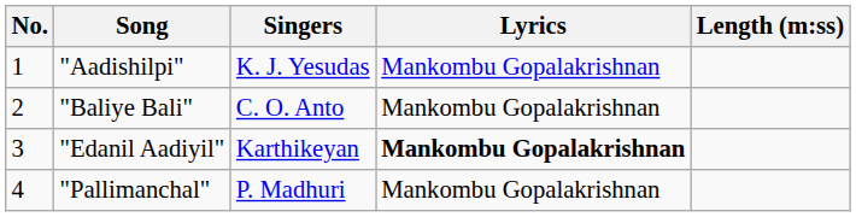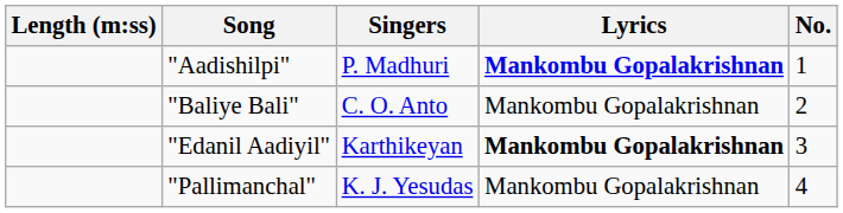 <table class="wikitable" style="font-size:95%;">
 <tr>
-<th>No.</th>
+<th>Length (m:ss)</th>
 <th>Song</th>
 <th>Singers</th>
 <th>Lyrics</th>
-<th>Length (m:ss)</th>
+<th>No.</th>
 </tr>
 <tr>
+<td></td>
+<td>"Aadishilpi"</td>
+<td><a href='#'>P. Madhuri</a></td>
+<td><strong><a href='#'>Mankombu Gopalakrishnan</a></strong></td>
 <td>1</td>
-<td>"Aadishilpi"</td>
-<td><a href='#'>K. J. Yesudas</a></td>
-<td><a href='#'>Mankombu Gopalakrishnan</a></td>
-<td></td>
 </tr>
 <tr>
-<td>2</td>
+<td></td>
 <td>"Baliye Bali"</td>
 <td><a href='#'>C. O. Anto</a></td>
 <td>Mankombu Gopalakrishnan</td>
-<td></td>
+<td>2</td>
 </tr>
 <tr>
-<td>3</td>
+<td></td>
 <td>"Edanil Aadiyil"</td>
 <td><a href='#'>Karthikeyan</a></td>
 <td><strong>Mankombu Gopalakrishnan</strong></td>
-<td></td>
+<td>3</td>
 </tr>
 <tr>
+<td></td>
+<td>"Pallimanchal"</td>
+<td><a href='#'>K. J. Yesudas</a></td>
+<td>Mankombu Gopalakrishnan</td>
 <td>4</td>
-<td>"Pallimanchal"</td>
-<td><a href='#'>P. Madhuri</a></td>
-<td>Mankombu Gopalakrishnan</td>
-<td></td>
 </tr>
 </table>
